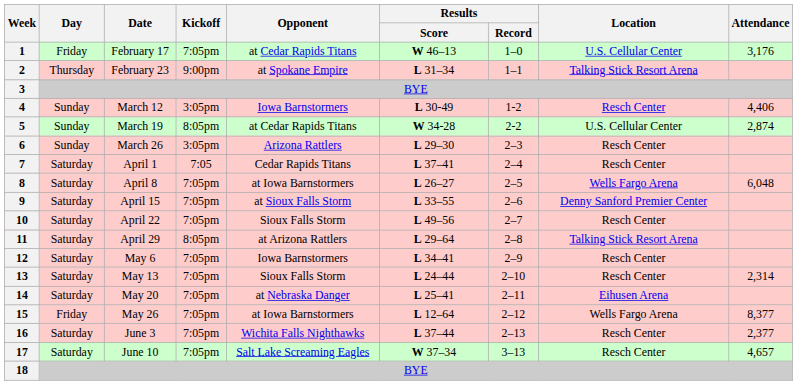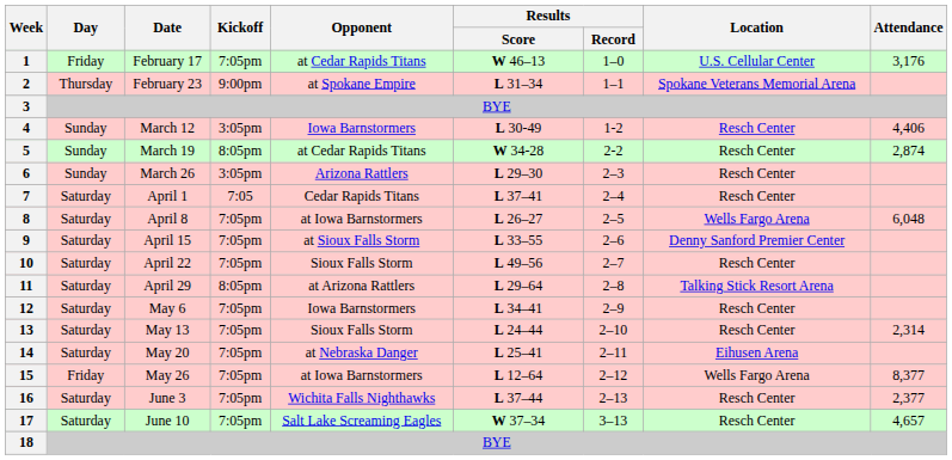 <table class="wikitable">
 <tr>
 <th rowspan="2" width="40">Week</th>
 <th rowspan="2" width="80">Day</th>
 <th rowspan="2" width="90">Date</th>
 <th rowspan="2" width="60">Kickoff</th>
 <th rowspan="2" width="200">Opponent</th>
 <th colspan="2" width="200">Results</th>
 <th rowspan="2" width="250">Location</th>
 <th rowspan="2" width="60">Attendance</th>
 </tr>
 <tr>
 <th width="140">Score</th>
 <th width="60">Record</th>
 </tr>
 <tr align="center" bgcolor="#CCFFCC">
 <th>1</th>
 <td>Friday</td>
 <td>February 17</td>
 <td>7:05pm</td>
 <td>at <a href='#'>Cedar Rapids Titans</a></td>
 <td><strong>W</strong> 46–13</td>
 <td>1–0</td>
 <td><a href='#'>U.S. Cellular Center</a></td>
 <td>3,176</td>
 </tr>
 <tr align="center" bgcolor="#FFCCCC">
 <th>2</th>
 <td>Thursday</td>
 <td>February 23</td>
 <td>9:00pm</td>
 <td>at <a href='#'>Spokane Empire</a></td>
 <td><strong>L</strong> 31–34</td>
 <td>1–1</td>
-<td><a href='#'>Talking Stick Resort Arena</a></td>
+<td><a href='#'>Spokane Veterans Memorial Arena</a></td>
 <td></td>
 </tr>
 <tr align="center" bgcolor="#CCCCCC">
 <th>3</th>
 <td colSpan=8><a href='#'>BYE</a></td>
 </tr>
 <tr align="center" bgcolor="#FFCCCC">
 <th>4</th>
 <td>Sunday</td>
 <td>March 12</td>
 <td>3:05pm</td>
 <td><a href='#'>Iowa Barnstormers</a></td>
 <td><strong>L</strong> 30-49</td>
 <td>1-2</td>
 <td><a href='#'>Resch Center</a></td>
 <td>4,406</td>
 </tr>
 <tr align="center" bgcolor="#CCFFCC">
 <th>5</th>
 <td>Sunday</td>
 <td>March 19</td>
 <td>8:05pm</td>
 <td>at Cedar Rapids Titans</td>
 <td><strong>W</strong> 34-28</td>
 <td>2-2</td>
-<td>U.S. Cellular Center</td>
+<td>Resch Center</td>
 <td>2,874</td>
 </tr>
 <tr align="center" bgcolor="FFCCCC">
 <th>6</th>
 <td>Sunday</td>
 <td>March 26</td>
 <td>3:05pm</td>
 <td><a href='#'>Arizona Rattlers</a></td>
 <td><strong>L</strong> 29–30</td>
 <td>2–3</td>
 <td>Resch Center</td>
 <td></td>
 </tr>
 <tr align="center" bgcolor="FFCCCC">
 <th>7</th>
 <td>Saturday</td>
 <td>April 1</td>
 <td>7:05</td>
 <td>Cedar Rapids Titans</td>
 <td><strong>L</strong> 37–41</td>
 <td>2–4</td>
 <td>Resch Center</td>
 <td></td>
 </tr>
 <tr align="center" bgcolor="FFCCCC">
 <th>8</th>
 <td>Saturday</td>
 <td>April 8</td>
 <td>7:05pm</td>
 <td>at Iowa Barnstormers</td>
 <td><strong>L</strong> 26–27</td>
 <td>2–5</td>
 <td><a href='#'>Wells Fargo Arena</a></td>
 <td>6,048</td>
 </tr>
 <tr align="center" bgcolor="#FFCCCC">
 <th>9</th>
 <td>Saturday</td>
 <td>April 15</td>
 <td>7:05pm</td>
 <td>at <a href='#'>Sioux Falls Storm</a></td>
 <td><strong>L</strong> 33–55</td>
 <td>2–6</td>
 <td><a href='#'>Denny Sanford Premier Center</a></td>
 <td></td>
 </tr>
 <tr align="center" bgcolor="#FFCCCC">
 <th>10</th>
 <td>Saturday</td>
 <td>April 22</td>
 <td>7:05pm</td>
 <td>Sioux Falls Storm</td>
 <td><strong>L</strong> 49–56</td>
 <td>2–7</td>
 <td>Resch Center</td>
 <td></td>
 </tr>
 <tr align="center" bgcolor="#FFCCCC">
 <th>11</th>
 <td>Saturday</td>
 <td>April 29</td>
 <td>8:05pm</td>
 <td>at Arizona Rattlers</td>
 <td><strong>L</strong> 29–64</td>
 <td>2–8</td>
 <td><a href='#'>Talking Stick Resort Arena</a></td>
 <td></td>
 </tr>
 <tr align="center" bgcolor="#FFCCCC">
 <th>12</th>
 <td>Saturday</td>
 <td>May 6</td>
 <td>7:05pm</td>
 <td>Iowa Barnstormers</td>
 <td><strong>L</strong> 34–41</td>
 <td>2–9</td>
 <td>Resch Center</td>
 <td></td>
 </tr>
 <tr align="center" bgcolor="#FFCCCC">
 <th>13</th>
 <td>Saturday</td>
 <td>May 13</td>
 <td>7:05pm</td>
 <td>Sioux Falls Storm</td>
 <td><strong>L</strong> 24–44</td>
 <td>2–10</td>
 <td>Resch Center</td>
 <td>2,314</td>
 </tr>
 <tr align="center" bgcolor="#FFCCCC">
 <th>14</th>
 <td>Saturday</td>
 <td>May 20</td>
 <td>7:05pm</td>
 <td>at <a href='#'>Nebraska Danger</a></td>
 <td><strong>L</strong> 25–41</td>
 <td>2–11</td>
 <td><a href='#'>Eihusen Arena</a></td>
 <td></td>
 </tr>
 <tr align="center" bgcolor="#FFCCCC">
 <th>15</th>
 <td>Friday</td>
 <td>May 26</td>
 <td>7:05pm</td>
 <td>at Iowa Barnstormers</td>
 <td><strong>L</strong> 12–64</td>
 <td>2–12</td>
 <td>Wells Fargo Arena</td>
 <td>8,377</td>
 </tr>
 <tr align="center" bgcolor="#FFCCCC">
 <th>16</th>
 <td>Saturday</td>
 <td>June 3</td>
 <td>7:05pm</td>
 <td><a href='#'>Wichita Falls Nighthawks</a></td>
 <td><strong>L</strong> 37–44</td>
 <td>2–13</td>
 <td>Resch Center</td>
 <td>2,377</td>
 </tr>
 <tr align="center" bgcolor="#CCFFCC">
 <th>17</th>
 <td>Saturday</td>
 <td>June 10</td>
 <td>7:05pm</td>
 <td><a href='#'>Salt Lake Screaming Eagles</a></td>
 <td><strong>W</strong> 37–34</td>
 <td>3–13</td>
 <td>Resch Center</td>
 <td>4,657</td>
 </tr>
 <tr align="center" bgcolor="#CCCCCC">
 <th>18</th>
 <td colSpan=8><a href='#'>BYE</a></td>
 </tr>
 </table>
